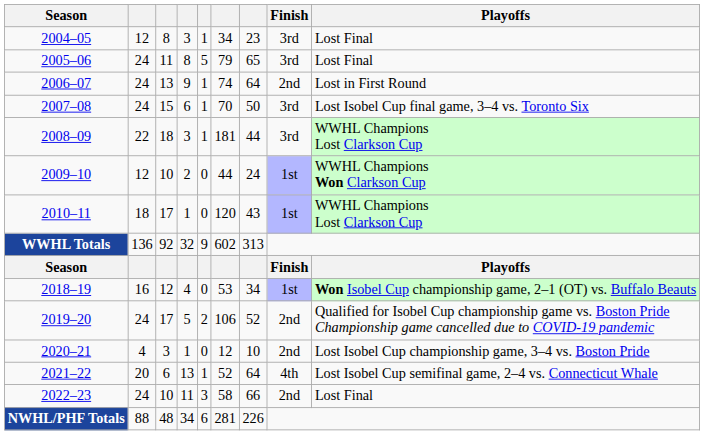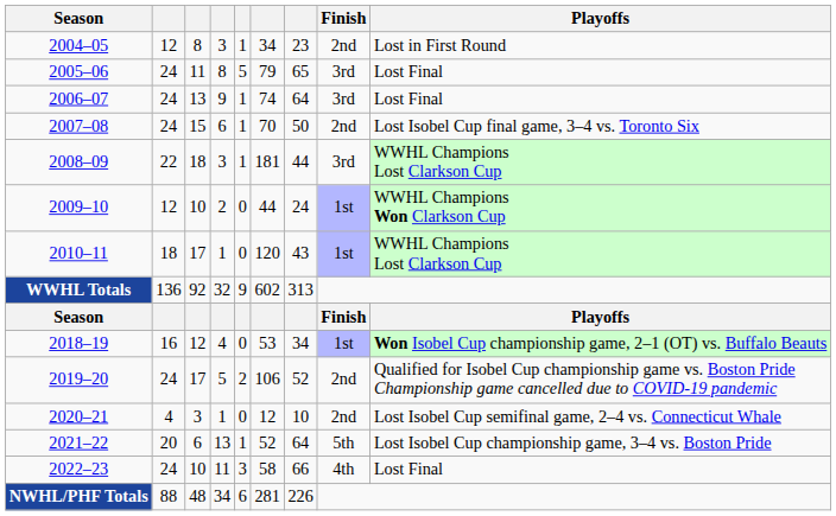 <table class="wikitable" style="text-align:center">
 <tr>
 <th>Season</th>
 <th></th>
 <th></th>
 <th></th>
 <th></th>
 <th></th>
 <th></th>
 <th>Finish</th>
 <th>Playoffs</th>
 </tr>
 <tr>
 <td><a href='#'>2004–05</a></td>
 <td>12</td>
 <td>8</td>
 <td>3</td>
 <td>1</td>
 <td>34</td>
 <td>23</td>
-<td>3rd</td>
-<td align=left>Lost Final</td>
+<td>2nd</td>
+<td align=left>Lost in First Round</td>
 </tr>
 <tr>
 <td><a href='#'>2005–06</a></td>
 <td>24</td>
 <td>11</td>
 <td>8</td>
 <td>5</td>
 <td>79</td>
 <td>65</td>
 <td>3rd</td>
 <td align=left>Lost Final</td>
 </tr>
 <tr>
 <td><a href='#'>2006–07</a></td>
 <td>24</td>
 <td>13</td>
 <td>9</td>
 <td>1</td>
 <td>74</td>
 <td>64</td>
-<td>2nd</td>
-<td align=left>Lost in First Round</td>
+<td>3rd</td>
+<td align=left>Lost Final</td>
 </tr>
 <tr>
 <td><a href='#'>2007–08</a></td>
 <td>24</td>
 <td>15</td>
 <td>6</td>
 <td>1</td>
 <td>70</td>
 <td>50</td>
-<td>3rd</td>
+<td>2nd</td>
 <td align=left>Lost Isobel Cup final game, 3–4 vs. <a href='#'>Toronto Six</a></td>
 </tr>
 <tr>
 <td><a href='#'>2008–09</a></td>
 <td>22</td>
 <td>18</td>
 <td>3</td>
 <td>1</td>
 <td>181</td>
 <td>44</td>
 <td>3rd</td>
 <td align=left bgcolor="CCFFCC">WWHL Champions<br>Lost <a href='#'>Clarkson Cup</a></td>
 </tr>
 <tr>
 <td><a href='#'>2009–10</a></td>
 <td>12</td>
 <td>10</td>
 <td>2</td>
 <td>0</td>
 <td>44</td>
 <td>24</td>
 <td bgcolor="B3B7FF">1st</td>
 <td align=left bgcolor="CCFFCC">WWHL Champions<br><strong>Won</strong> <a href='#'>Clarkson Cup</a></td>
 </tr>
 <tr>
 <td><a href='#'>2010–11</a></td>
 <td>18</td>
 <td>17</td>
 <td>1</td>
 <td>0</td>
 <td>120</td>
 <td>43</td>
 <td bgcolor="B3B7FF">1st</td>
 <td align=left bgcolor="CCFFCC">WWHL Champions<br>Lost <a href='#'>Clarkson Cup</a></td>
 </tr>
 <tr>
 <td style="background:#1C449C; color:white"><strong>WWHL Totals</strong></td>
 <td>136</td>
 <td>92</td>
 <td>32</td>
 <td>9</td>
 <td>602</td>
 <td>313</td>
 <td colspan="3"></td>
 </tr>
 <tr>
 <th>Season</th>
 <th></th>
 <th></th>
 <th></th>
 <th></th>
 <th></th>
 <th></th>
 <th>Finish</th>
 <th>Playoffs</th>
 </tr>
 <tr>
 <td><a href='#'>2018–19</a></td>
 <td>16</td>
 <td>12</td>
 <td>4</td>
 <td>0</td>
 <td>53</td>
 <td>34</td>
 <td bgcolor="B3B7FF">1st</td>
 <td align=left bgcolor=#CCFFCC><strong>Won</strong> <a href='#'>Isobel Cup</a> championship game, 2–1 (OT) vs. <a href='#'>Buffalo Beauts</a></td>
 </tr>
 <tr>
 <td><a href='#'>2019–20</a></td>
 <td>24</td>
 <td>17</td>
 <td>5</td>
 <td>2</td>
 <td>106</td>
 <td>52</td>
 <td>2nd</td>
 <td align=left>Qualified for Isobel Cup championship game vs. <a href='#'>Boston Pride</a><br><em>Championship game cancelled due to <a href='#'>COVID-19 pandemic</a></em></td>
 </tr>
 <tr>
 <td><a href='#'>2020–21</a></td>
 <td>4</td>
 <td>3</td>
 <td>1</td>
 <td>0</td>
 <td>12</td>
 <td>10</td>
 <td>2nd</td>
-<td align=left>Lost Isobel Cup championship game, 3–4 vs. <a href='#'>Boston Pride</a></td>
+<td align=left>Lost Isobel Cup semifinal game, 2–4 vs. <a href='#'>Connecticut Whale</a></td>
 </tr>
 <tr>
 <td><a href='#'>2021–22</a></td>
 <td>20</td>
 <td>6</td>
 <td>13</td>
 <td>1</td>
 <td>52</td>
 <td>64</td>
-<td>4th</td>
-<td align=left>Lost Isobel Cup semifinal game, 2–4 vs. <a href='#'>Connecticut Whale</a></td>
+<td>5th</td>
+<td align=left>Lost Isobel Cup championship game, 3–4 vs. <a href='#'>Boston Pride</a></td>
 </tr>
 <tr>
 <td><a href='#'>2022–23</a></td>
 <td>24</td>
 <td>10</td>
 <td>11</td>
 <td>3</td>
 <td>58</td>
 <td>66</td>
-<td>2nd</td>
+<td>4th</td>
 <td align=left>Lost Final</td>
 </tr>
 <tr>
 <td style="background:#1C449C; color:white"><strong>NWHL/PHF Totals</strong></td>
 <td>88</td>
 <td>48</td>
 <td>34</td>
 <td>6</td>
 <td>281</td>
 <td>226</td>
 <td colspan="3"></td>
 </tr>
 </table>
